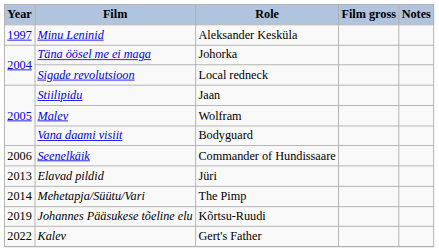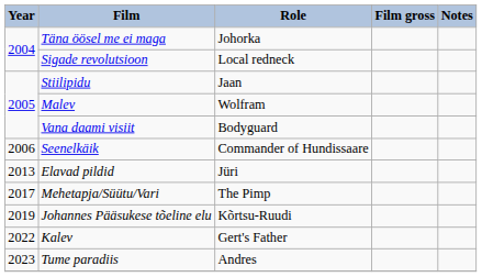 <table class="wikitable" style="font-size:90%;">
 <tr>
 <th style="background:#B0C4DE;">Year</th>
 <th style="background:#B0C4DE;">Film</th>
 <th style="background:#B0C4DE;">Role</th>
 <th style="background:#B0C4DE;">Film gross</th>
 <th style="background:#B0C4DE;">Notes</th>
-</tr>
-<tr>
-<td><a href='#'>1997</a></td>
-<td><em><a href='#'>Minu Leninid</a></em></td>
-<td>Aleksander Kesküla</td>
-<td></td>
-<td></td>
 </tr>
 <tr>
 <td rowspan="2"><a href='#'>2004</a></td>
 <td><em><a href='#'>Täna öösel me ei maga</a></em></td>
 <td>Johorka</td>
 <td></td>
 <td></td>
 </tr>
 <tr>
 <td><em><a href='#'>Sigade revolutsioon</a></em></td>
 <td>Local redneck</td>
 <td></td>
 <td></td>
 </tr>
 <tr>
 <td rowspan="3"><a href='#'>2005</a></td>
 <td><em><a href='#'>Stiilipidu</a></em></td>
 <td>Jaan</td>
 <td></td>
 <td></td>
 </tr>
 <tr>
 <td><em><a href='#'>Malev</a></em></td>
 <td>Wolfram</td>
 <td></td>
 <td></td>
 </tr>
 <tr>
 <td><em><a href='#'>Vana daami visiit</a></em></td>
 <td>Bodyguard</td>
 <td></td>
 <td></td>
 </tr>
 <tr>
 <td>2006</td>
 <td><em><a href='#'>Seenelkäik</a></em></td>
 <td>Commander of Hundissaare</td>
 <td></td>
 <td></td>
 </tr>
 <tr>
 <td>2013</td>
 <td><em>Elavad pildid</em></td>
 <td>Jüri</td>
 <td></td>
 <td></td>
 </tr>
 <tr>
-<td>2014</td>
+<td>2017</td>
 <td><em>Mehetapja/Süütu/Vari</em></td>
 <td>The Pimp</td>
 <td></td>
 <td></td>
 </tr>
 <tr>
 <td>2019</td>
 <td><em>Johannes Pääsukese tõeline elu</em></td>
 <td>Kõrtsu-Ruudi</td>
 <td></td>
 <td></td>
 </tr>
 <tr>
 <td>2022</td>
 <td><em>Kalev</em></td>
 <td>Gert's Father</td>
 <td></td>
 <td></td>
 </tr>
 <tr>
+<td>2023</td>
+<td><em>Tume paradiis</em></td>
+<td>Andres</td>
+<td></td>
+<td></td>
+</tr>
+<tr>
 </tr>
 </table>
